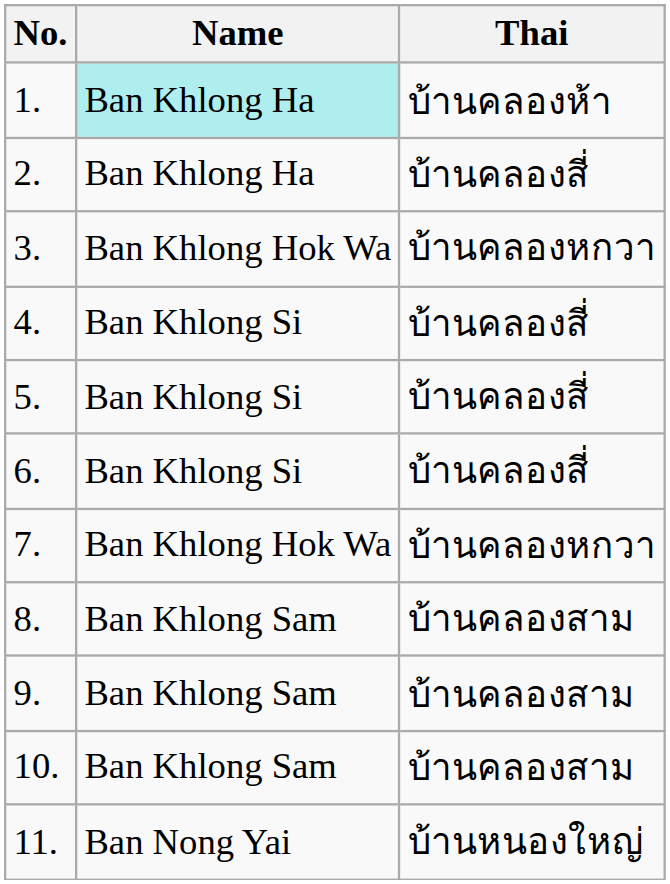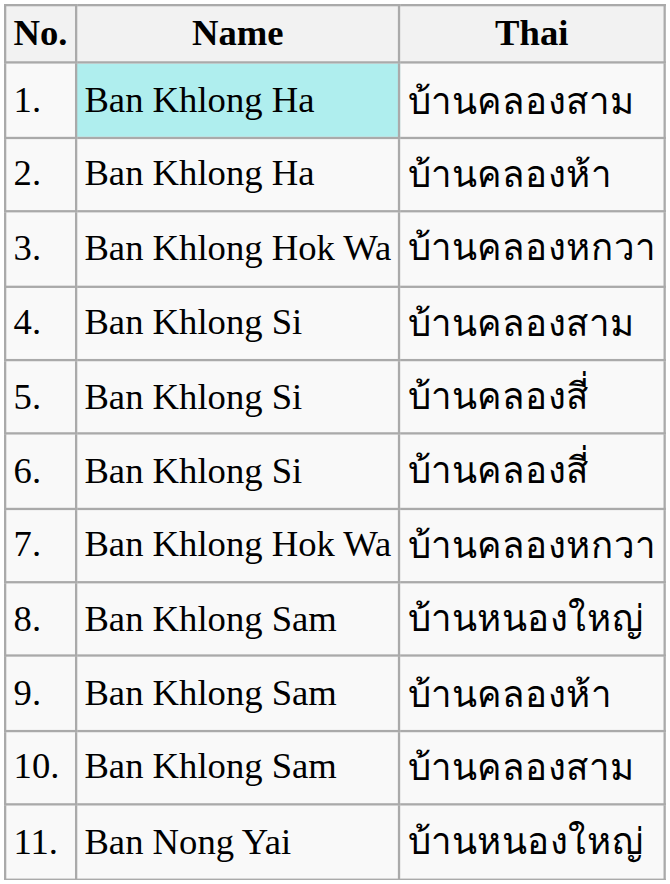 <table class="wikitable sortable">
 <tr>
 <th>No.</th>
 <th>Name</th>
 <th>Thai</th>
 </tr>
 <tr>
 <td>1.</td>
 <td style="background: paleturquoise;">Ban Khlong Ha</td>
-<td>บ้านคลองห้า</td>
+<td>บ้านคลองสาม</td>
 </tr>
 <tr>
 <td>2.</td>
 <td>Ban Khlong Ha</td>
-<td>บ้านคลองสี่</td>
+<td>บ้านคลองห้า</td>
 </tr>
 <tr>
 <td>3.</td>
 <td>Ban Khlong Hok Wa</td>
 <td>บ้านคลองหกวา</td>
 </tr>
 <tr>
 <td>4.</td>
 <td>Ban Khlong Si</td>
-<td>บ้านคลองสี่</td>
+<td>บ้านคลองสาม</td>
 </tr>
 <tr>
 <td>5.</td>
 <td>Ban Khlong Si</td>
 <td>บ้านคลองสี่</td>
 </tr>
 <tr>
 <td>6.</td>
 <td>Ban Khlong Si</td>
 <td>บ้านคลองสี่</td>
 </tr>
 <tr>
 <td>7.</td>
 <td>Ban Khlong Hok Wa</td>
 <td>บ้านคลองหกวา</td>
 </tr>
 <tr>
 <td>8.</td>
 <td>Ban Khlong Sam</td>
-<td>บ้านคลองสาม</td>
+<td>บ้านหนองใหญ่</td>
 </tr>
 <tr>
 <td>9.</td>
 <td>Ban Khlong Sam</td>
-<td>บ้านคลองสาม</td>
+<td>บ้านคลองห้า</td>
 </tr>
 <tr>
 <td>10.</td>
 <td>Ban Khlong Sam</td>
 <td>บ้านคลองสาม</td>
 </tr>
 <tr>
 <td>11.</td>
 <td>Ban Nong Yai</td>
 <td>บ้านหนองใหญ่</td>
 </tr>
 <tr>
 </tr>
 </table>
